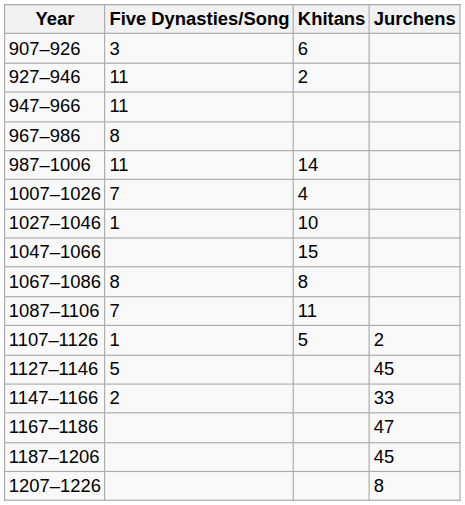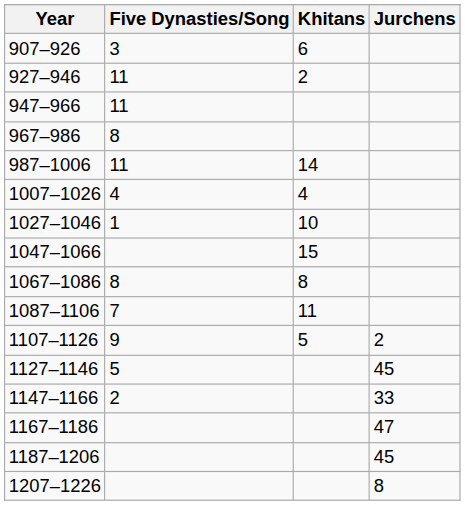 <table class="sortable wikitable">
 <tr style="background:#CCCC;">
 </tr>
 <tr>
 <th>Year</th>
 <th>Five Dynasties/Song</th>
 <th>Khitans</th>
 <th>Jurchens</th>
 </tr>
 <tr>
 <td>907–926</td>
 <td>3</td>
 <td>6</td>
 <td></td>
 </tr>
 <tr>
 <td>927–946</td>
 <td>11</td>
 <td>2</td>
 <td></td>
 </tr>
 <tr>
 <td>947–966</td>
 <td>11</td>
 <td></td>
 <td></td>
 </tr>
 <tr>
 <td>967–986</td>
 <td>8</td>
 <td></td>
 <td></td>
 </tr>
 <tr>
 <td>987–1006</td>
 <td>11</td>
 <td>14</td>
 <td></td>
 </tr>
 <tr>
 <td>1007–1026</td>
-<td>7</td>
+<td>4</td>
 <td>4</td>
 <td></td>
 </tr>
 <tr>
 <td>1027–1046</td>
 <td>1</td>
 <td>10</td>
 <td></td>
 </tr>
 <tr>
 <td>1047–1066</td>
 <td></td>
 <td>15</td>
 <td></td>
 </tr>
 <tr>
 <td>1067–1086</td>
 <td>8</td>
 <td>8</td>
 <td></td>
 </tr>
 <tr>
 <td>1087–1106</td>
 <td>7</td>
 <td>11</td>
 <td></td>
 </tr>
 <tr>
 <td>1107–1126</td>
-<td>1</td>
+<td>9</td>
 <td>5</td>
 <td>2</td>
 </tr>
 <tr>
 <td>1127–1146</td>
 <td>5</td>
 <td></td>
 <td>45</td>
 </tr>
 <tr>
 <td>1147–1166</td>
 <td>2</td>
 <td></td>
 <td>33</td>
 </tr>
 <tr>
 <td>1167–1186</td>
 <td></td>
 <td></td>
 <td>47</td>
 </tr>
 <tr>
 <td>1187–1206</td>
 <td></td>
 <td></td>
 <td>45</td>
 </tr>
 <tr>
 <td>1207–1226</td>
 <td></td>
 <td></td>
 <td>8</td>
 </tr>
 </table>
